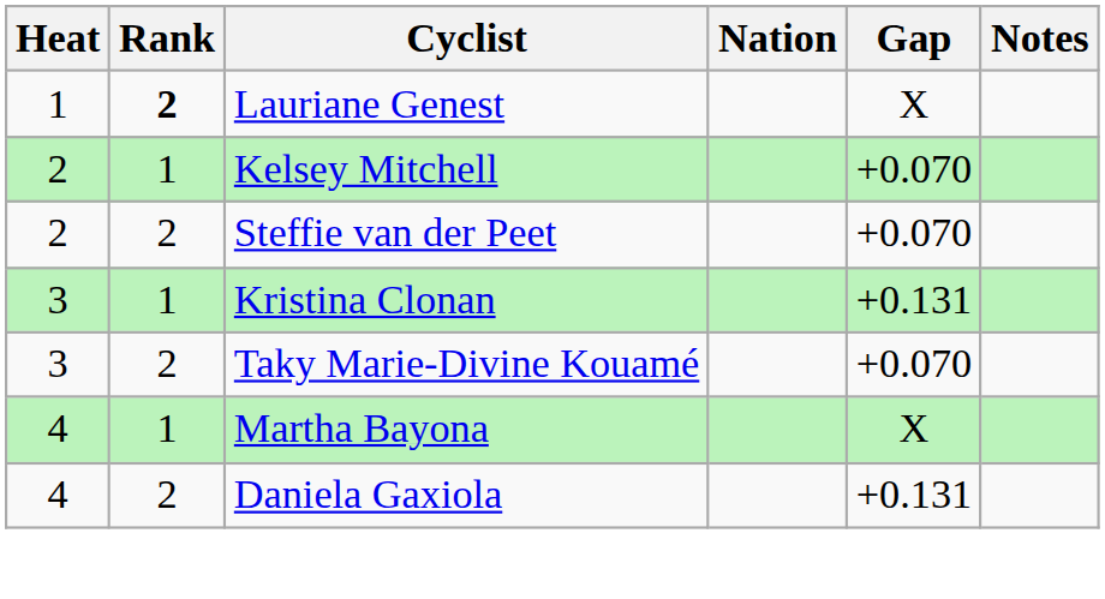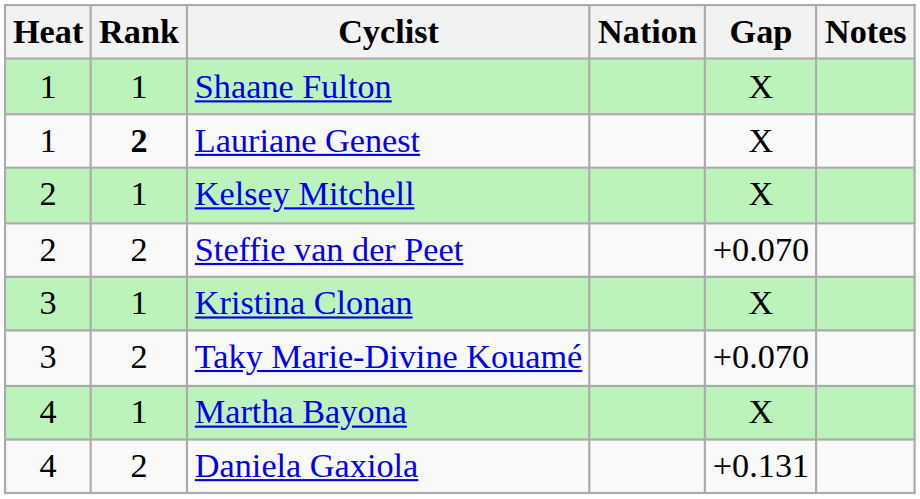 <table class="wikitable sortable" style="text-align:center">
 <tr>
 <th>Heat</th>
 <th>Rank</th>
 <th>Cyclist</th>
 <th>Nation</th>
 <th>Gap</th>
 <th>Notes</th>
+</tr>
+<tr bgcolor=#bbf3bb>
+<td>1</td>
+<td>1</td>
+<td align=left><a href='#'>Shaane Fulton</a></td>
+<td align=left></td>
+<td>X</td>
+<td></td>
 </tr>
 <tr>
 <td>1</td>
 <td><strong>2</strong></td>
 <td align=left><a href='#'>Lauriane Genest</a></td>
 <td align=left></td>
 <td>X</td>
 <td></td>
 </tr>
 <tr bgcolor=#bbf3bb>
 <td>2</td>
 <td>1</td>
 <td align=left><a href='#'>Kelsey Mitchell</a></td>
 <td align=left></td>
-<td>+0.070</td>
+<td>X</td>
 <td></td>
 </tr>
 <tr>
 <td>2</td>
 <td>2</td>
 <td align=left><a href='#'>Steffie van der Peet</a></td>
 <td align=left></td>
 <td>+0.070</td>
 <td></td>
 </tr>
 <tr bgcolor=#bbf3bb>
 <td>3</td>
 <td>1</td>
 <td align=left><a href='#'>Kristina Clonan</a></td>
 <td align=left></td>
-<td>+0.131</td>
+<td>X</td>
 <td></td>
 </tr>
 <tr>
 <td>3</td>
 <td>2</td>
 <td align=left><a href='#'>Taky Marie-Divine Kouamé</a></td>
 <td align=left></td>
 <td>+0.070</td>
 <td></td>
 </tr>
 <tr bgcolor=#bbf3bb>
 <td>4</td>
 <td>1</td>
 <td align=left><a href='#'>Martha Bayona</a></td>
 <td align=left></td>
 <td>X</td>
 <td></td>
 </tr>
 <tr>
 <td>4</td>
 <td>2</td>
 <td align=left><a href='#'>Daniela Gaxiola</a></td>
 <td align=left></td>
 <td>+0.131</td>
 <td></td>
 </tr>
 </table>
